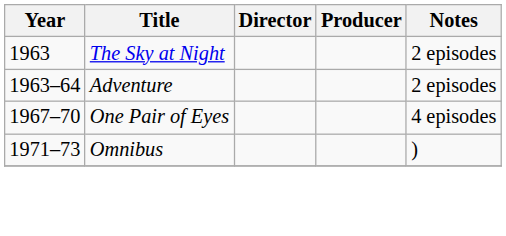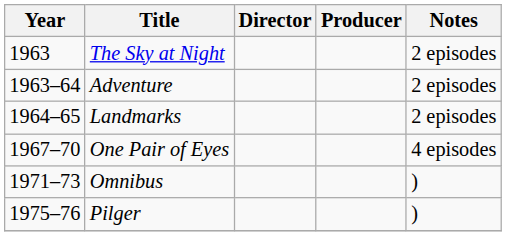 <table class="wikitable">
 <tr>
 <th>Year</th>
 <th>Title</th>
 <th>Director</th>
 <th>Producer</th>
 <th>Notes</th>
 </tr>
 <tr>
 <td>1963</td>
 <td><em><a href='#'>The Sky at Night</a></em></td>
 <td></td>
 <td></td>
 <td>2 episodes</td>
 </tr>
 <tr>
 <td>1963–64</td>
 <td><em>Adventure</em></td>
 <td></td>
 <td></td>
 <td>2 episodes</td>
 </tr>
 <tr>
+<td>1964–65</td>
+<td><em>Landmarks</em></td>
+<td></td>
+<td></td>
+<td>2 episodes</td>
+</tr>
+<tr>
 <td>1967–70</td>
 <td><em>One Pair of Eyes</em></td>
 <td></td>
 <td></td>
 <td>4 episodes</td>
 </tr>
 <tr>
 <td>1971–73</td>
 <td><em>Omnibus</em></td>
 <td></td>
 <td></td>
 <td>)</td>
 </tr>
 <tr>
+<td>1975–76</td>
+<td><em>Pilger</em></td>
+<td></td>
+<td></td>
+<td>)</td>
+</tr>
+<tr>
 </tr>
 </table>
